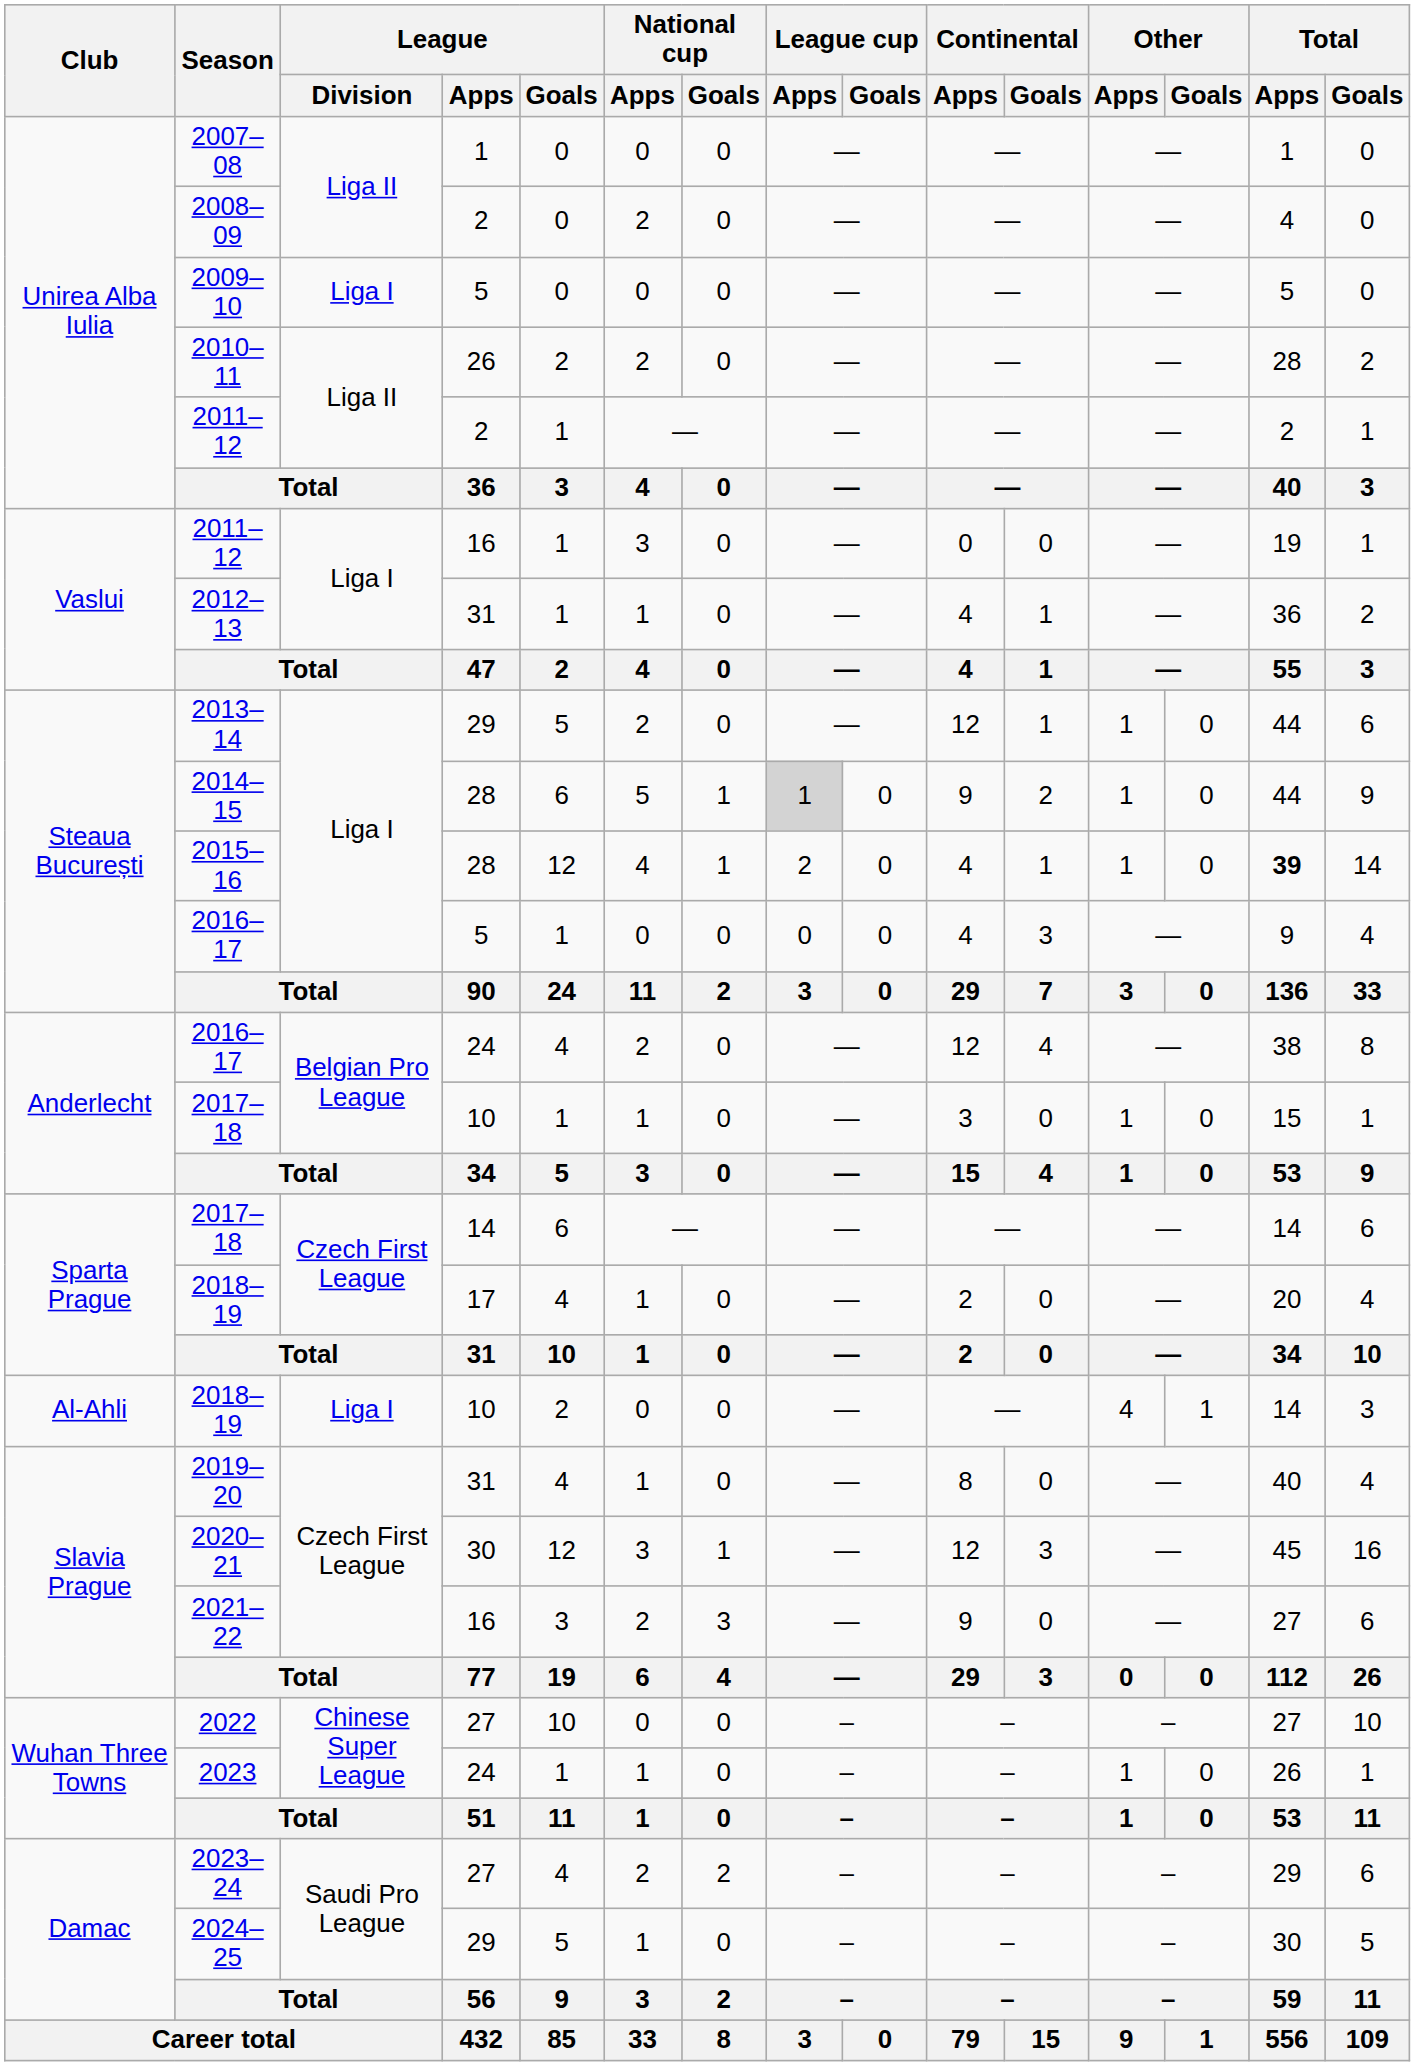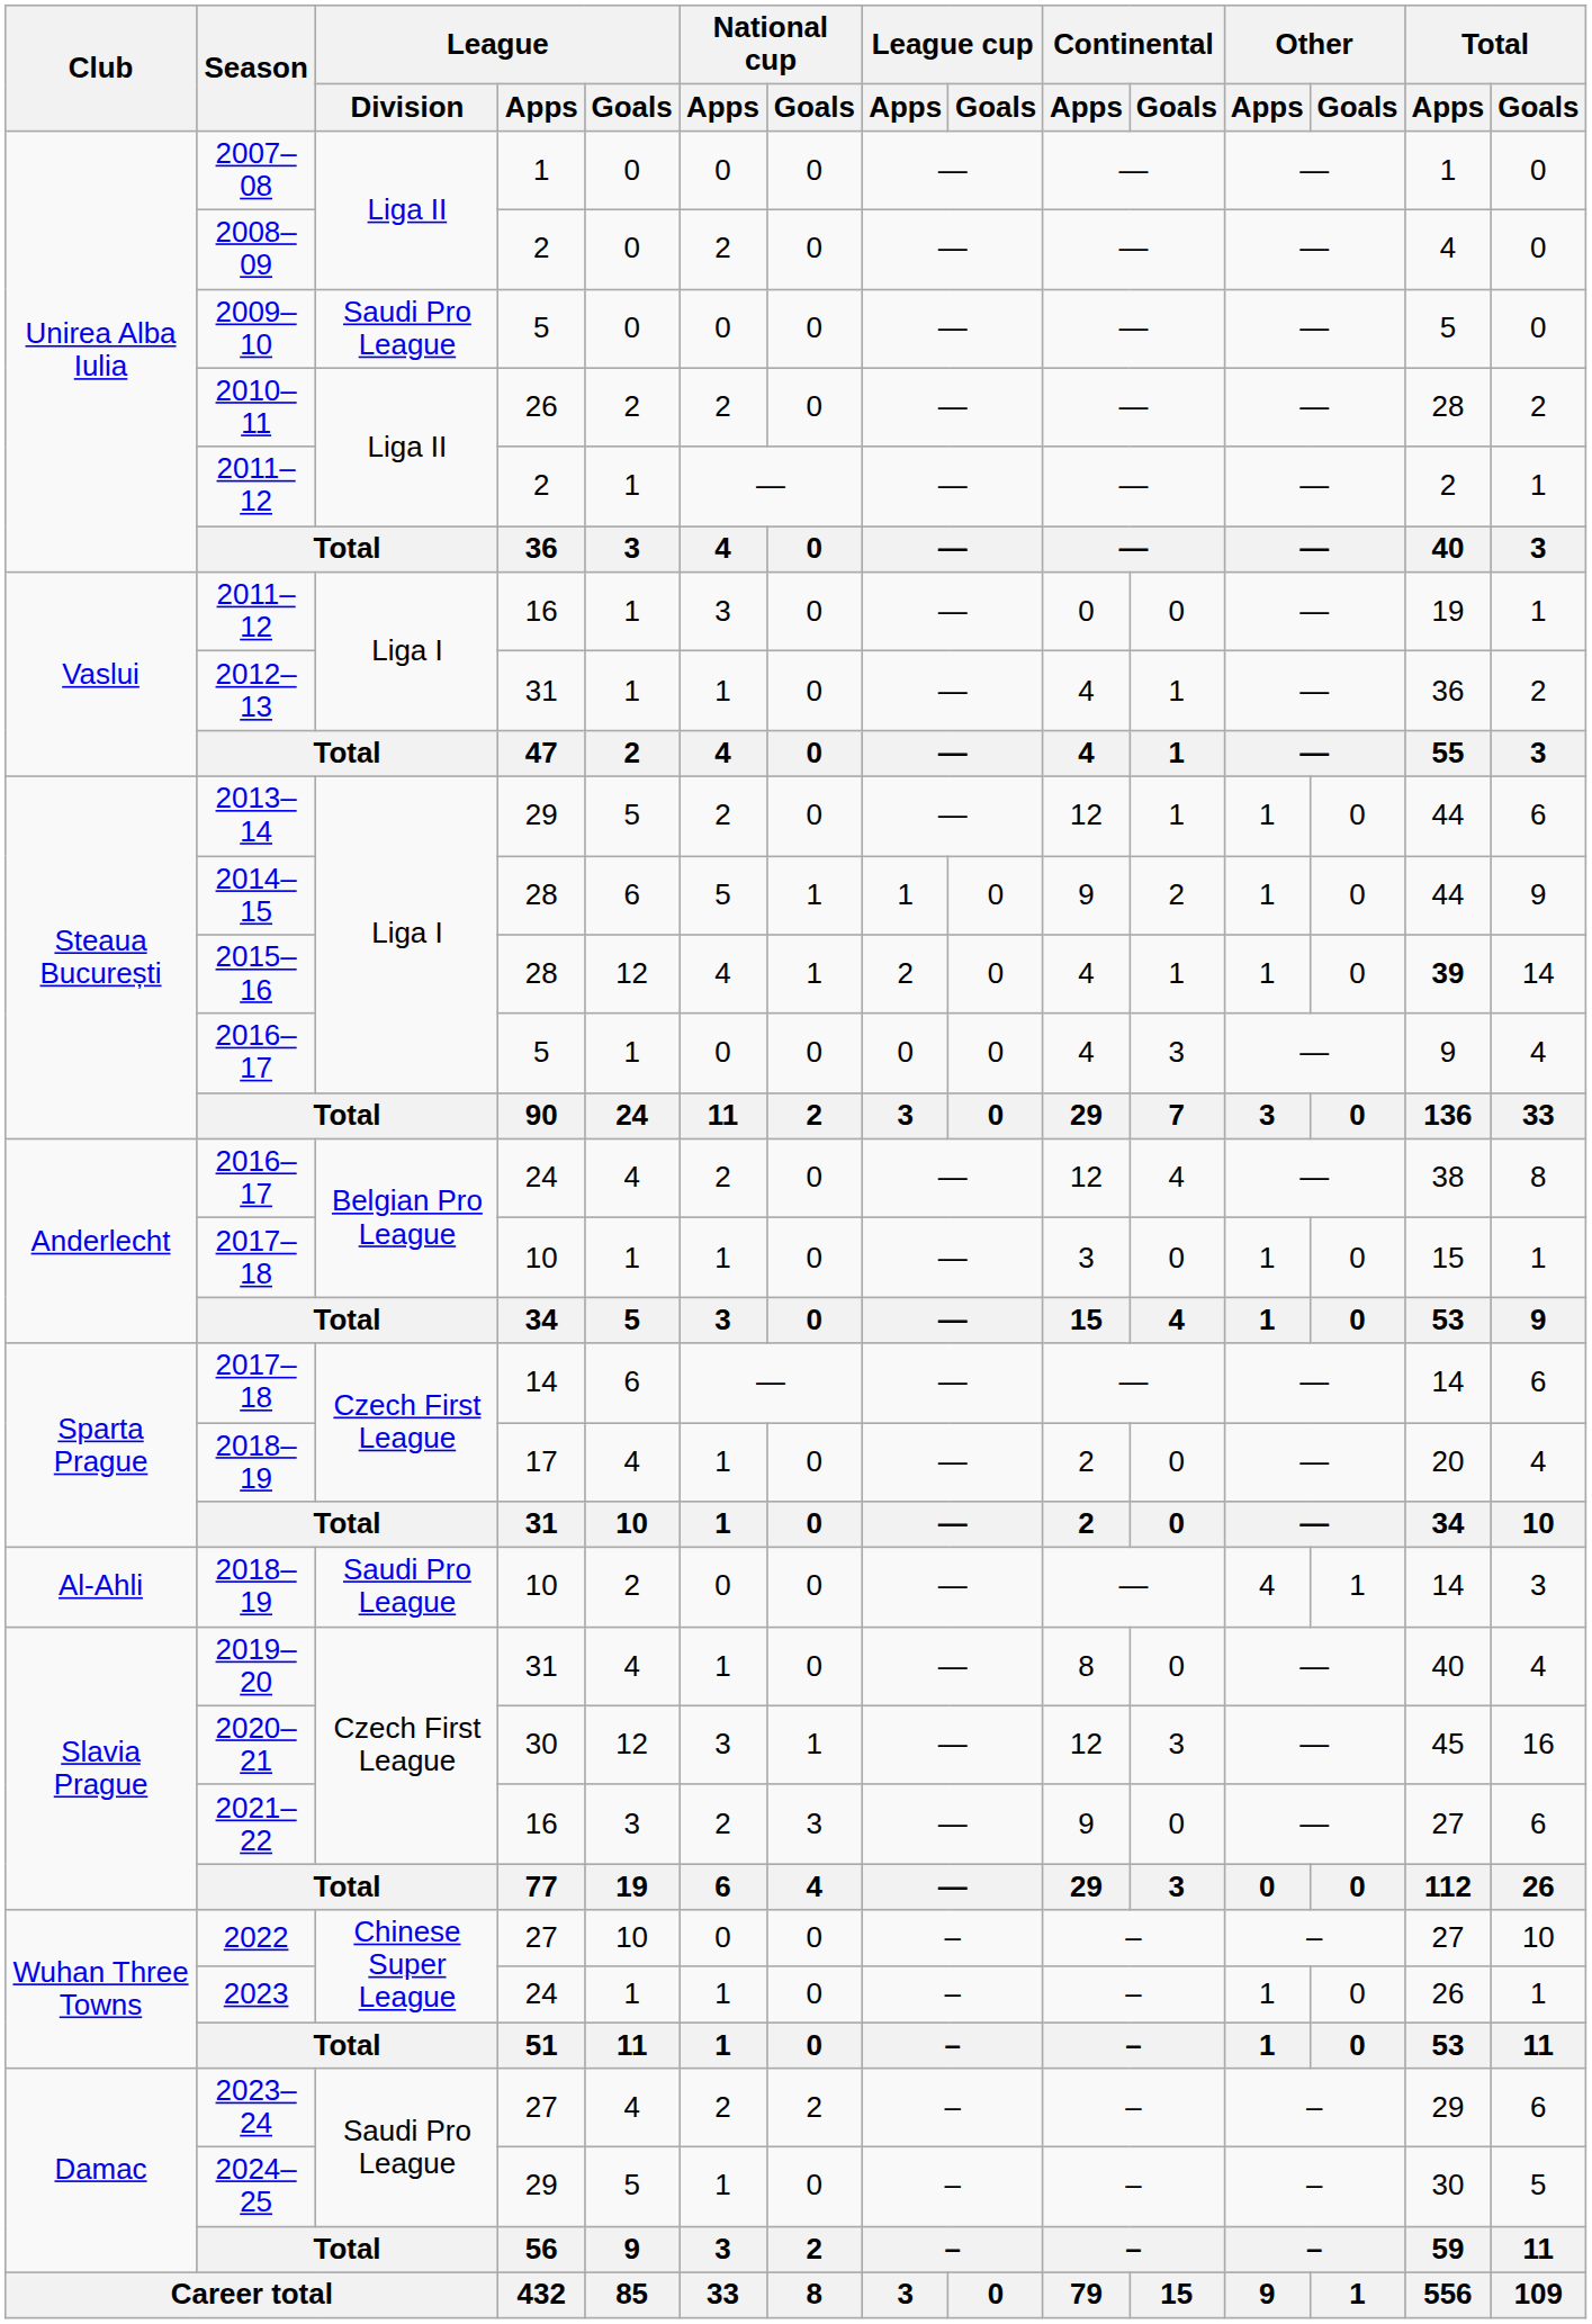 <table class="wikitable" style="text-align:center">
 <tr>
 <th rowspan="2">Club</th>
 <th rowspan="2">Season</th>
 <th colspan="3">League</th>
 <th colspan="2">National cup</th>
 <th colspan="2">League cup</th>
 <th colspan="2">Continental</th>
 <th colspan="2">Other</th>
 <th colspan="3">Total</th>
 </tr>
 <tr>
 <th>Division</th>
 <th>Apps</th>
 <th>Goals</th>
 <th>Apps</th>
 <th>Goals</th>
 <th>Apps</th>
 <th>Goals</th>
 <th>Apps</th>
 <th>Goals</th>
 <th>Apps</th>
 <th>Goals</th>
 <th>Apps</th>
 <th>Goals</th>
 </tr>
 <tr>
 <td rowspan="6"><a href='#'>Unirea Alba Iulia</a></td>
 <td><a href='#'>2007–08</a></td>
 <td rowspan="2"><a href='#'>Liga II</a></td>
 <td>1</td>
 <td>0</td>
 <td>0</td>
 <td>0</td>
 <td colspan="2">—</td>
 <td colspan="2">—</td>
 <td colspan="2">—</td>
 <td>1</td>
 <td>0</td>
 </tr>
 <tr>
 <td><a href='#'>2008–09</a></td>
 <td>2</td>
 <td>0</td>
 <td>2</td>
 <td>0</td>
 <td colspan="2">—</td>
 <td colspan="2">—</td>
 <td colspan="2">—</td>
 <td>4</td>
 <td>0</td>
 </tr>
 <tr>
 <td><a href='#'>2009–10</a></td>
-<td><a href='#'>Liga I</a></td>
+<td><a href='#'>Saudi Pro League</a></td>
 <td>5</td>
 <td>0</td>
 <td>0</td>
 <td>0</td>
 <td colspan="2">—</td>
 <td colspan="2">—</td>
 <td colspan="2">—</td>
 <td>5</td>
 <td>0</td>
 </tr>
 <tr>
 <td><a href='#'>2010–11</a></td>
 <td rowspan="2">Liga II</td>
 <td>26</td>
 <td>2</td>
 <td>2</td>
 <td>0</td>
 <td colspan="2">—</td>
 <td colspan="2">—</td>
 <td colspan="2">—</td>
 <td>28</td>
 <td>2</td>
 </tr>
 <tr>
 <td><a href='#'>2011–12</a></td>
 <td>2</td>
 <td>1</td>
 <td colspan="2">—</td>
 <td colspan="2">—</td>
 <td colspan="2">—</td>
 <td colspan="2">—</td>
 <td>2</td>
 <td>1</td>
 </tr>
 <tr>
 <th colspan="2">Total</th>
 <th>36</th>
 <th>3</th>
 <th>4</th>
 <th>0</th>
 <th colspan="2">—</th>
 <th colspan="2">—</th>
 <th colspan="2">—</th>
 <th>40</th>
 <th>3</th>
 </tr>
 <tr>
 <td rowspan="3"><a href='#'>Vaslui</a></td>
 <td><a href='#'>2011–12</a></td>
 <td rowspan="2">Liga I</td>
 <td>16</td>
 <td>1</td>
 <td>3</td>
 <td>0</td>
 <td colspan="2">—</td>
 <td>0</td>
 <td>0</td>
 <td colspan="2">—</td>
 <td>19</td>
 <td>1</td>
 </tr>
 <tr>
 <td><a href='#'>2012–13</a></td>
 <td>31</td>
 <td>1</td>
 <td>1</td>
 <td>0</td>
 <td colspan="2">—</td>
 <td>4</td>
 <td>1</td>
 <td colspan="2">—</td>
 <td>36</td>
 <td>2</td>
 </tr>
 <tr>
 <th colspan="2">Total</th>
 <th>47</th>
 <th>2</th>
 <th>4</th>
 <th>0</th>
 <th colspan="2">—</th>
 <th>4</th>
 <th>1</th>
 <th colspan="2">—</th>
 <th>55</th>
 <th>3</th>
 </tr>
 <tr>
 <td rowspan="5"><a href='#'>Steaua București</a></td>
 <td><a href='#'>2013–14</a></td>
 <td rowspan="4">Liga I</td>
 <td>29</td>
 <td>5</td>
 <td>2</td>
 <td>0</td>
 <td rowspan=1 colspan="2">—</td>
 <td>12</td>
 <td>1</td>
 <td>1</td>
 <td>0</td>
 <td>44</td>
 <td>6</td>
 </tr>
 <tr>
 <td><a href='#'>2014–15</a></td>
 <td>28</td>
 <td>6</td>
 <td>5</td>
 <td>1</td>
-<td style="background: lightgrey;">1</td>
+<td>1</td>
 <td>0</td>
 <td>9</td>
 <td>2</td>
 <td>1</td>
 <td>0</td>
 <td>44</td>
 <td>9</td>
 </tr>
 <tr>
 <td><a href='#'>2015–16</a></td>
 <td>28</td>
 <td>12</td>
 <td>4</td>
 <td>1</td>
 <td>2</td>
 <td>0</td>
 <td>4</td>
 <td>1</td>
 <td>1</td>
 <td>0</td>
 <td><strong>39</strong></td>
 <td>14</td>
 </tr>
 <tr>
 <td><a href='#'>2016–17</a></td>
 <td>5</td>
 <td>1</td>
 <td>0</td>
 <td>0</td>
 <td>0</td>
 <td>0</td>
 <td>4</td>
 <td>3</td>
 <td colspan="2">—</td>
 <td>9</td>
 <td>4</td>
 </tr>
 <tr>
 <th colspan="2">Total</th>
 <th>90</th>
 <th>24</th>
 <th>11</th>
 <th>2</th>
 <th>3</th>
 <th>0</th>
 <th>29</th>
 <th>7</th>
 <th>3</th>
 <th>0</th>
 <th>136</th>
 <th>33</th>
 </tr>
 <tr>
 <td rowspan="3"><a href='#'>Anderlecht</a></td>
 <td><a href='#'>2016–17</a></td>
 <td rowspan="2"><a href='#'>Belgian Pro League</a></td>
 <td>24</td>
 <td>4</td>
 <td>2</td>
 <td>0</td>
 <td colspan="2">—</td>
 <td>12</td>
 <td>4</td>
 <td colspan="2">—</td>
 <td>38</td>
 <td>8</td>
 </tr>
 <tr>
 <td><a href='#'>2017–18</a></td>
 <td>10</td>
 <td>1</td>
 <td>1</td>
 <td>0</td>
 <td colspan="2">—</td>
 <td>3</td>
 <td>0</td>
 <td>1</td>
 <td>0</td>
 <td>15</td>
 <td>1</td>
 </tr>
 <tr>
 <th colspan="2">Total</th>
 <th>34</th>
 <th>5</th>
 <th>3</th>
 <th>0</th>
 <th colspan="2">—</th>
 <th>15</th>
 <th>4</th>
 <th>1</th>
 <th>0</th>
 <th>53</th>
 <th>9</th>
 </tr>
 <tr>
 <td rowspan="3"><a href='#'>Sparta Prague</a></td>
 <td><a href='#'>2017–18</a></td>
 <td rowspan="2"><a href='#'>Czech First League</a></td>
 <td>14</td>
 <td>6</td>
 <td colspan="2">—</td>
 <td colspan="2">—</td>
 <td colspan="2">—</td>
 <td colspan="2">—</td>
 <td>14</td>
 <td>6</td>
 </tr>
 <tr>
 <td><a href='#'>2018–19</a></td>
 <td>17</td>
 <td>4</td>
 <td>1</td>
 <td>0</td>
 <td colspan="2">—</td>
 <td>2</td>
 <td>0</td>
 <td colspan="2">—</td>
 <td>20</td>
 <td>4</td>
 </tr>
 <tr>
 <th colspan="2">Total</th>
 <th>31</th>
 <th>10</th>
 <th>1</th>
 <th>0</th>
 <th colspan="2">—</th>
 <th>2</th>
 <th>0</th>
 <th colspan="2">—</th>
 <th>34</th>
 <th>10</th>
 </tr>
 <tr>
 <td><a href='#'>Al-Ahli</a></td>
 <td><a href='#'>2018–19</a></td>
-<td><a href='#'>Liga I</a></td>
+<td><a href='#'>Saudi Pro League</a></td>
 <td>10</td>
 <td>2</td>
 <td>0</td>
 <td>0</td>
 <td colspan="2">—</td>
 <td colspan="2">—</td>
 <td>4</td>
 <td>1</td>
 <td>14</td>
 <td>3</td>
 </tr>
 <tr>
 <td rowspan="4"><a href='#'>Slavia Prague</a></td>
 <td><a href='#'>2019–20</a></td>
 <td rowspan="3">Czech First League</td>
 <td>31</td>
 <td>4</td>
 <td>1</td>
 <td>0</td>
 <td colspan="2">—</td>
 <td>8</td>
 <td>0</td>
 <td colspan="2">—</td>
 <td>40</td>
 <td>4</td>
 </tr>
 <tr>
 <td><a href='#'>2020–21</a></td>
 <td>30</td>
 <td>12</td>
 <td>3</td>
 <td>1</td>
 <td colspan="2">—</td>
 <td>12</td>
 <td>3</td>
 <td colspan="2">—</td>
 <td>45</td>
 <td>16</td>
 </tr>
 <tr>
 <td><a href='#'>2021–22</a></td>
 <td>16</td>
 <td>3</td>
 <td>2</td>
 <td>3</td>
 <td colspan="2">—</td>
 <td>9</td>
 <td>0</td>
 <td colspan="2">—</td>
 <td>27</td>
 <td>6</td>
 </tr>
 <tr>
 <th colspan="2">Total</th>
 <th>77</th>
 <th>19</th>
 <th>6</th>
 <th>4</th>
 <th colspan="2">—</th>
 <th>29</th>
 <th>3</th>
 <th>0</th>
 <th>0</th>
 <th>112</th>
 <th>26</th>
 </tr>
 <tr>
 <td rowspan="3"><a href='#'>Wuhan Three Towns</a></td>
 <td><a href='#'>2022</a></td>
 <td rowspan="2"><a href='#'>Chinese Super League</a></td>
 <td>27</td>
 <td>10</td>
 <td>0</td>
 <td>0</td>
 <td colspan="2">–</td>
 <td colspan="2">–</td>
 <td colspan="2">–</td>
 <td>27</td>
 <td>10</td>
 </tr>
 <tr>
 <td><a href='#'>2023</a></td>
 <td>24</td>
 <td>1</td>
 <td>1</td>
 <td>0</td>
 <td colspan="2">–</td>
 <td colspan="2">–</td>
 <td>1</td>
 <td>0</td>
 <td>26</td>
 <td>1</td>
 </tr>
 <tr>
 <th colspan="2">Total</th>
 <th>51</th>
 <th>11</th>
 <th>1</th>
 <th>0</th>
 <th colspan="2">–</th>
 <th colspan="2">–</th>
 <th>1</th>
 <th>0</th>
 <th>53</th>
 <th>11</th>
 </tr>
 <tr>
 <td rowspan="3"><a href='#'>Damac</a></td>
 <td><a href='#'>2023–24</a></td>
 <td rowspan="2">Saudi Pro League</td>
 <td>27</td>
 <td>4</td>
 <td>2</td>
 <td>2</td>
 <td colspan="2">–</td>
 <td colspan="2">–</td>
 <td colspan="2">–</td>
 <td>29</td>
 <td>6</td>
 </tr>
 <tr>
 <td><a href='#'>2024–25</a></td>
 <td>29</td>
 <td>5</td>
 <td>1</td>
 <td>0</td>
 <td colspan="2">–</td>
 <td colspan="2">–</td>
 <td colspan="2">–</td>
 <td>30</td>
 <td>5</td>
 </tr>
 <tr>
 <th colspan="2">Total</th>
 <th>56</th>
 <th>9</th>
 <th>3</th>
 <th>2</th>
 <th colspan="2">–</th>
 <th colspan="2">–</th>
 <th colspan="2">–</th>
 <th>59</th>
 <th>11</th>
 </tr>
 <tr>
 <th colspan="3">Career total</th>
 <th>432</th>
 <th>85</th>
 <th>33</th>
 <th>8</th>
 <th>3</th>
 <th>0</th>
 <th>79</th>
 <th>15</th>
 <th>9</th>
 <th>1</th>
 <th>556</th>
 <th>109</th>
 </tr>
 </table>
